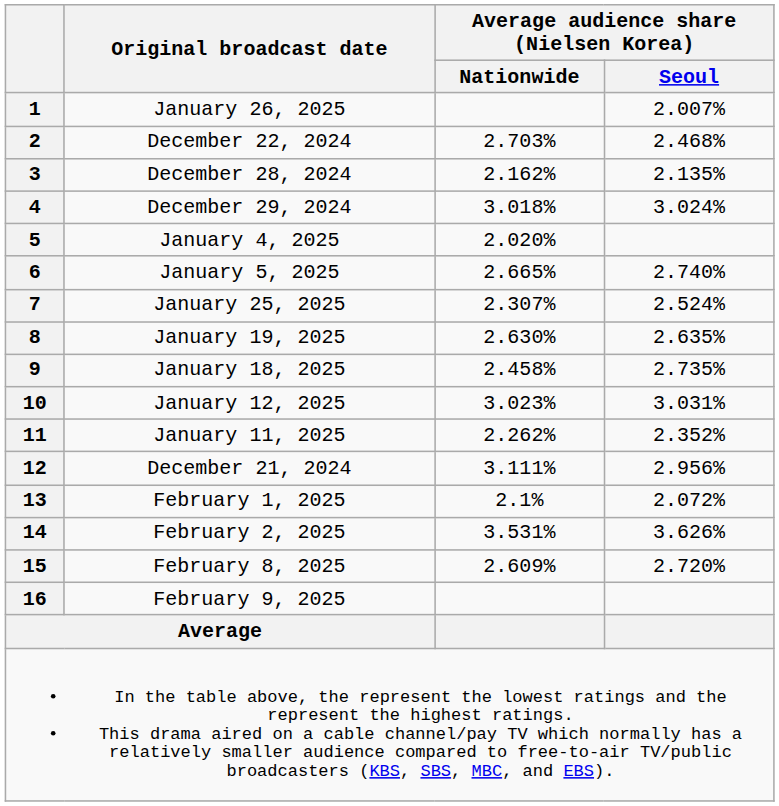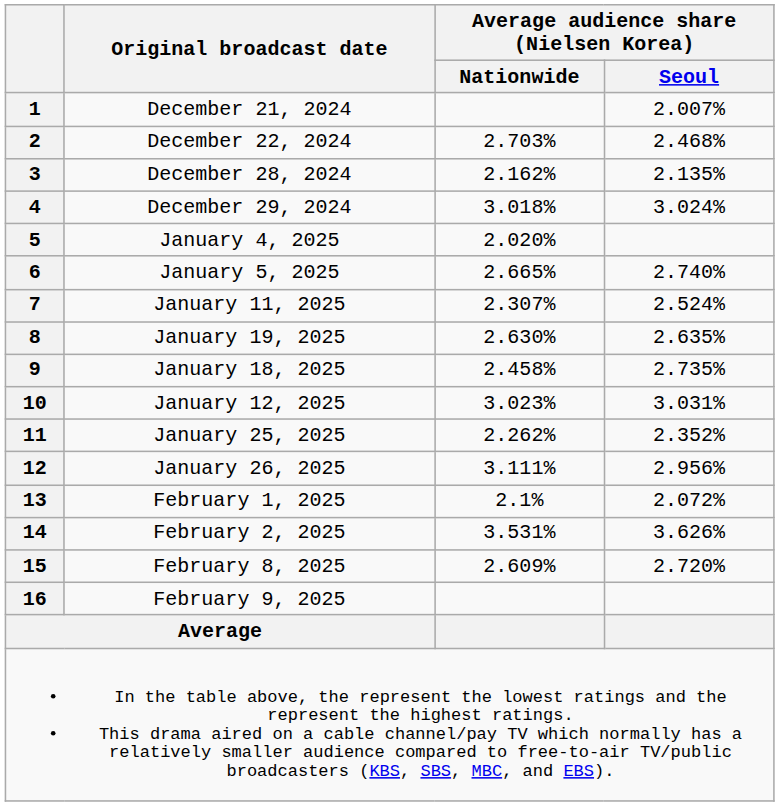 <table class="wikitable" style="margin-left:auto; margin-right:auto; width:500px; text-align:center">
 <tr>
 <th scope="col" rowspan="2"></th>
 <th scope="col" rowspan="2">Original broadcast date</th>
 <th scope="col" colspan="2">Average audience share<br>(Nielsen Korea)</th>
 </tr>
 <tr>
 <th scope="col" style="width:8em">Nationwide</th>
 <th scope="col" style="width:8em"><a href='#'>Seoul</a></th>
 </tr>
 <tr>
 <th scope="col">1</th>
-<td>January 26, 2025</td>
+<td>December 21, 2024</td>
 <td><strong></strong> </td>
 <td>2.007% </td>
 </tr>
 <tr>
 <th scope="col">2</th>
 <td>December 22, 2024</td>
 <td>2.703% </td>
 <td>2.468% </td>
 </tr>
 <tr>
 <th scope="col">3</th>
 <td>December 28, 2024</td>
 <td>2.162% </td>
 <td>2.135% </td>
 </tr>
 <tr>
 <th scope="col">4</th>
 <td>December 29, 2024</td>
 <td>3.018% </td>
 <td>3.024% </td>
 </tr>
 <tr>
 <th scope="col">5</th>
 <td>January 4, 2025</td>
 <td>2.020% </td>
 <td><strong></strong> </td>
 </tr>
 <tr>
 <th scope="col">6</th>
 <td>January 5, 2025</td>
 <td>2.665% </td>
 <td>2.740% </td>
 </tr>
 <tr>
 <th scope="col">7</th>
-<td>January 25, 2025</td>
+<td>January 11, 2025</td>
 <td>2.307% </td>
 <td>2.524% </td>
 </tr>
 <tr>
 <th scope="col">8</th>
 <td>January 19, 2025</td>
 <td>2.630% </td>
 <td>2.635% </td>
 </tr>
 <tr>
 <th scope="col">9</th>
 <td>January 18, 2025</td>
 <td>2.458% </td>
 <td>2.735% </td>
 </tr>
 <tr>
 <th scope="col">10</th>
 <td>January 12, 2025</td>
 <td>3.023% </td>
 <td>3.031% </td>
 </tr>
 <tr>
 <th scope="col">11</th>
-<td>January 11, 2025</td>
+<td>January 25, 2025</td>
 <td>2.262% </td>
 <td>2.352% </td>
 </tr>
 <tr>
 <th scope="col">12</th>
-<td>December 21, 2024</td>
+<td>January 26, 2025</td>
 <td>3.111% </td>
 <td>2.956% </td>
 </tr>
 <tr>
 <th scope="col">13</th>
 <td>February 1, 2025</td>
 <td>2.1% </td>
 <td>2.072% </td>
 </tr>
 <tr>
 <th scope="col">14</th>
 <td>February 2, 2025</td>
 <td>3.531% </td>
 <td>3.626% </td>
 </tr>
 <tr>
 <th scope="col">15</th>
 <td>February 8, 2025</td>
 <td>2.609% </td>
 <td>2.720% </td>
 </tr>
 <tr>
 <th scope="col">16</th>
 <td>February 9, 2025</td>
 <td><strong></strong> </td>
 <td><strong></strong> </td>
 </tr>
 <tr>
 <th scope="col" colspan="2">Average</th>
 <th scope="col"></th>
 <th scope="col"></th>
 </tr>
 <tr>
 <td colspan="4" style="font-size:85%"><br><ul><li>In the table above, the <strong></strong> represent the lowest ratings and the <strong></strong> represent the highest ratings.</li><li>This drama aired on a cable channel/pay TV which normally has a relatively smaller audience compared to free-to-air TV/public broadcasters (<a href='#'>KBS</a>, <a href='#'>SBS</a>, <a href='#'>MBC</a>, and <a href='#'>EBS</a>).</li></ul></td>
 </tr>
 </table>
